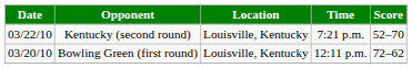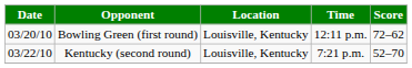 <table class="wikitable" style="text-align:center">
 <tr>
 <th style="background:green;color:#FFFFFF;">Date</th>
 <th style="background:green;color:#FFFFFF;">Opponent</th>
 <th style="background:green;color:#FFFFFF;">Location</th>
 <th style="background:green;color:#FFFFFF;">Time</th>
 <th style="background:green;color:#FFFFFF;">Score</th>
 </tr>
 <tr>
+<td>03/20/10</td>
+<td>Bowling Green (first round)</td>
+<td>Louisville, Kentucky</td>
+<td>12:11 p.m.</td>
+<td>72–62</td>
+</tr>
+<tr>
 <td>03/22/10</td>
 <td>Kentucky (second round)</td>
 <td>Louisville, Kentucky</td>
 <td>7:21 p.m.</td>
 <td>52–70</td>
 </tr>
 <tr>
-<td>03/20/10</td>
-<td>Bowling Green (first round)</td>
-<td>Louisville, Kentucky</td>
-<td>12:11 p.m.</td>
-<td>72–62</td>
-</tr>
-<tr>
 </tr>
 </table>
